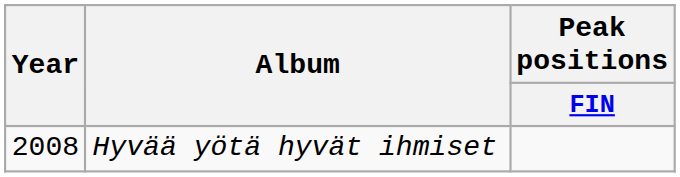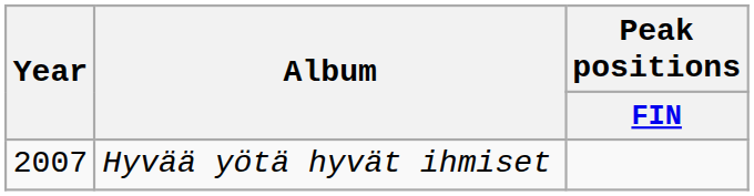 <table class="wikitable">
 <tr>
 <th align="center" rowspan="2" width="10">Year</th>
 <th align="center" rowspan="2" width="190">Album</th>
 <th align="center" colspan="1" width="20">Peak positions</th>
 </tr>
 <tr>
 <th scope="col" style="width:3em;font-size:90%;"><a href='#'>FIN</a><br></th>
 </tr>
 <tr>
-<td style="text-align:center;">2008</td>
+<td style="text-align:center;">2007</td>
 <td><em>Hyvää yötä hyvät ihmiset</em></td>
 <td style="text-align:center;"></td>
 </tr>
 </table>
